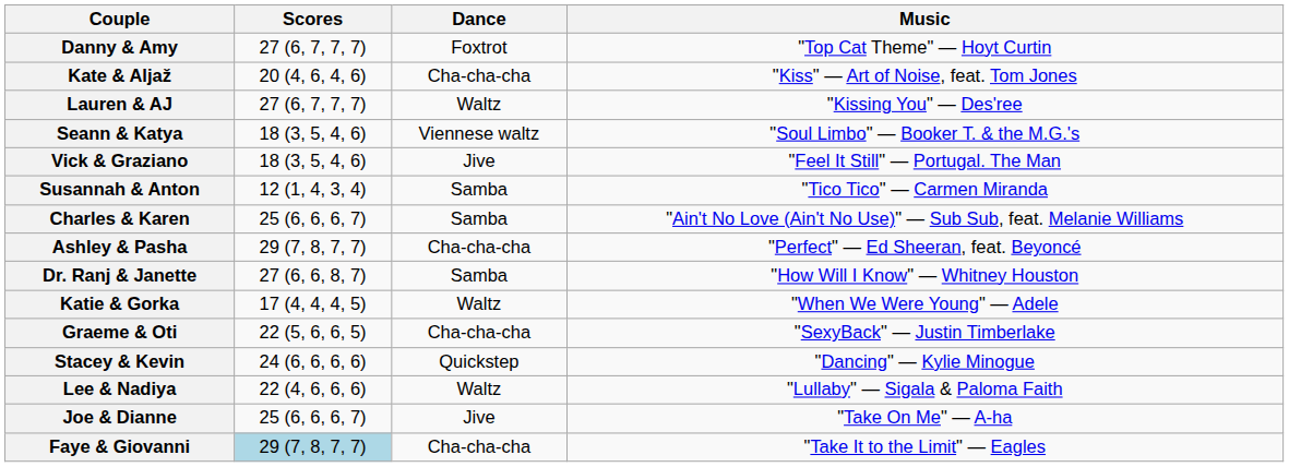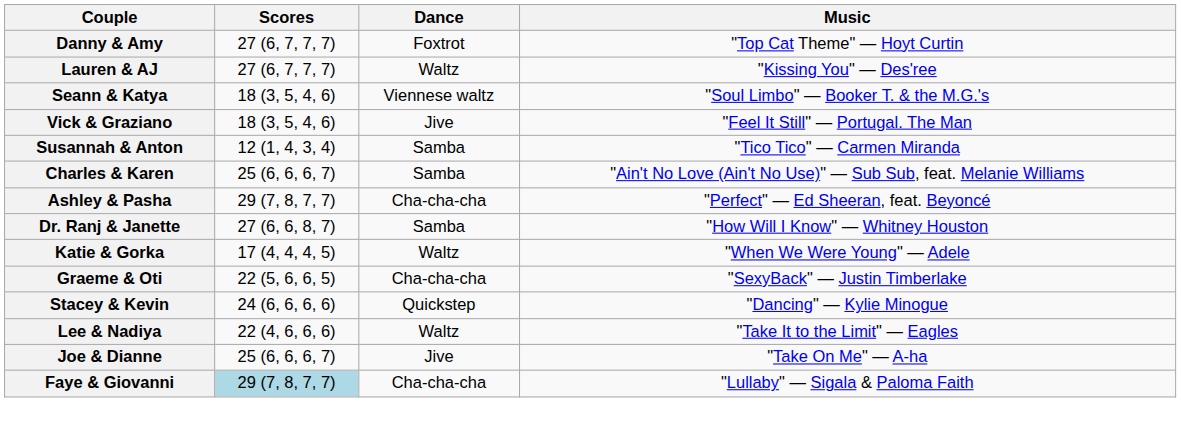 <table class="wikitable sortable" style="text-align:center; width:90%">
 <tr>
 <th scope="col">Couple</th>
 <th scope="col">Scores</th>
 <th scope="col" class="unsortable">Dance</th>
 <th scope="col" class="unsortable">Music</th>
 </tr>
 <tr>
 <th scope="row">Danny & Amy</th>
 <td>27 (6, 7, 7, 7)</td>
 <td>Foxtrot</td>
 <td>"<a href='#'>Top Cat</a> Theme" — <a href='#'>Hoyt Curtin</a></td>
-</tr>
-<tr>
-<th scope="row">Kate & Aljaž</th>
-<td>20 (4, 6, 4, 6)</td>
-<td>Cha-cha-cha</td>
-<td>"<a href='#'>Kiss</a>" — <a href='#'>Art of Noise</a>, feat. <a href='#'>Tom Jones</a></td>
 </tr>
 <tr>
 <th scope="row">Lauren & AJ</th>
 <td>27 (6, 7, 7, 7)</td>
 <td>Waltz</td>
 <td>"<a href='#'>Kissing You</a>" — <a href='#'>Des'ree</a></td>
 </tr>
 <tr>
 <th scope="row">Seann & Katya</th>
 <td>18 (3, 5, 4, 6)</td>
 <td>Viennese waltz</td>
 <td>"<a href='#'>Soul Limbo</a>" — <a href='#'>Booker T. & the M.G.'s</a></td>
 </tr>
 <tr>
 <th scope="row">Vick & Graziano</th>
 <td>18 (3, 5, 4, 6)</td>
 <td>Jive</td>
 <td>"<a href='#'>Feel It Still</a>" — <a href='#'>Portugal. The Man</a></td>
 </tr>
 <tr>
 <th scope="row">Susannah & Anton</th>
 <td>12 (1, 4, 3, 4)</td>
 <td>Samba</td>
 <td>"<a href='#'>Tico Tico</a>" — <a href='#'>Carmen Miranda</a></td>
 </tr>
 <tr>
 <th scope="row">Charles & Karen</th>
 <td>25 (6, 6, 6, 7)</td>
 <td>Samba</td>
 <td>"<a href='#'>Ain't No Love (Ain't No Use)</a>" — <a href='#'>Sub Sub</a>, feat. <a href='#'>Melanie Williams</a></td>
 </tr>
 <tr>
 <th scope="row">Ashley & Pasha</th>
 <td>29 (7, 8, 7, 7)</td>
 <td>Cha-cha-cha</td>
 <td>"<a href='#'>Perfect</a>" — <a href='#'>Ed Sheeran</a>, feat. <a href='#'>Beyoncé</a></td>
 </tr>
 <tr>
 <th scope="row">Dr. Ranj & Janette</th>
 <td>27 (6, 6, 8, 7)</td>
 <td>Samba</td>
 <td>"<a href='#'>How Will I Know</a>" — <a href='#'>Whitney Houston</a></td>
 </tr>
 <tr>
 <th scope="row">Katie & Gorka</th>
 <td>17 (4, 4, 4, 5)</td>
 <td>Waltz</td>
 <td>"<a href='#'>When We Were Young</a>" — <a href='#'>Adele</a></td>
 </tr>
 <tr>
 <th scope="row">Graeme & Oti</th>
 <td>22 (5, 6, 6, 5)</td>
 <td>Cha-cha-cha</td>
 <td>"<a href='#'>SexyBack</a>" — <a href='#'>Justin Timberlake</a></td>
 </tr>
 <tr>
 <th scope="row">Stacey & Kevin</th>
 <td>24 (6, 6, 6, 6)</td>
 <td>Quickstep</td>
 <td>"<a href='#'>Dancing</a>" — <a href='#'>Kylie Minogue</a></td>
 </tr>
 <tr>
 <th scope="row">Lee & Nadiya</th>
 <td>22 (4, 6, 6, 6)</td>
 <td>Waltz</td>
-<td>"<a href='#'>Lullaby</a>" — <a href='#'>Sigala</a> & <a href='#'>Paloma Faith</a></td>
+<td>"<a href='#'>Take It to the Limit</a>" — <a href='#'>Eagles</a></td>
 </tr>
 <tr>
 <th scope="row">Joe & Dianne</th>
 <td>25 (6, 6, 6, 7)</td>
 <td>Jive</td>
 <td>"<a href='#'>Take On Me</a>" — <a href='#'>A-ha</a></td>
 </tr>
 <tr>
 <th scope="row">Faye & Giovanni</th>
 <td style="background: lightblue;">29 (7, 8, 7, 7)</td>
 <td>Cha-cha-cha</td>
-<td>"<a href='#'>Take It to the Limit</a>" — <a href='#'>Eagles</a></td>
+<td>"<a href='#'>Lullaby</a>" — <a href='#'>Sigala</a> & <a href='#'>Paloma Faith</a></td>
 </tr>
 </table>
